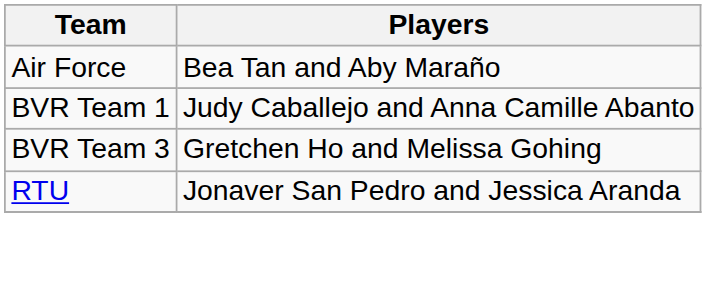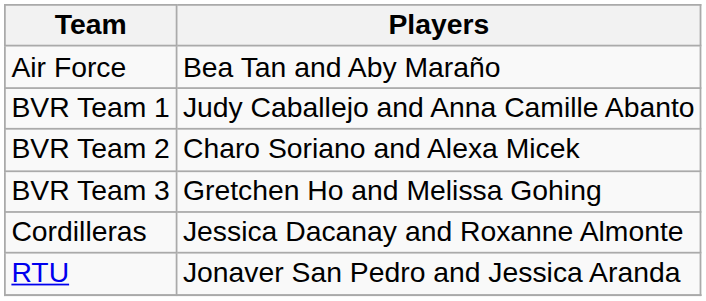 <table class="wikitable" style="text-align:left; line-height:16px; width:auto;">
 <tr>
 <th>Team</th>
 <th>Players</th>
 </tr>
 <tr>
 <td>Air Force</td>
 <td>Bea Tan and Aby Maraño</td>
 </tr>
 <tr>
 <td>BVR Team 1</td>
 <td>Judy Caballejo and Anna Camille Abanto</td>
 </tr>
 <tr>
+<td>BVR Team 2</td>
+<td>Charo Soriano and Alexa Micek</td>
+</tr>
+<tr>
 <td>BVR Team 3</td>
 <td>Gretchen Ho and Melissa Gohing</td>
+</tr>
+<tr>
+<td>Cordilleras</td>
+<td>Jessica Dacanay and Roxanne Almonte</td>
 </tr>
 <tr>
 <td><a href='#'>RTU</a></td>
 <td>Jonaver San Pedro and Jessica Aranda</td>
 </tr>
 <tr>
 </tr>
 </table>
